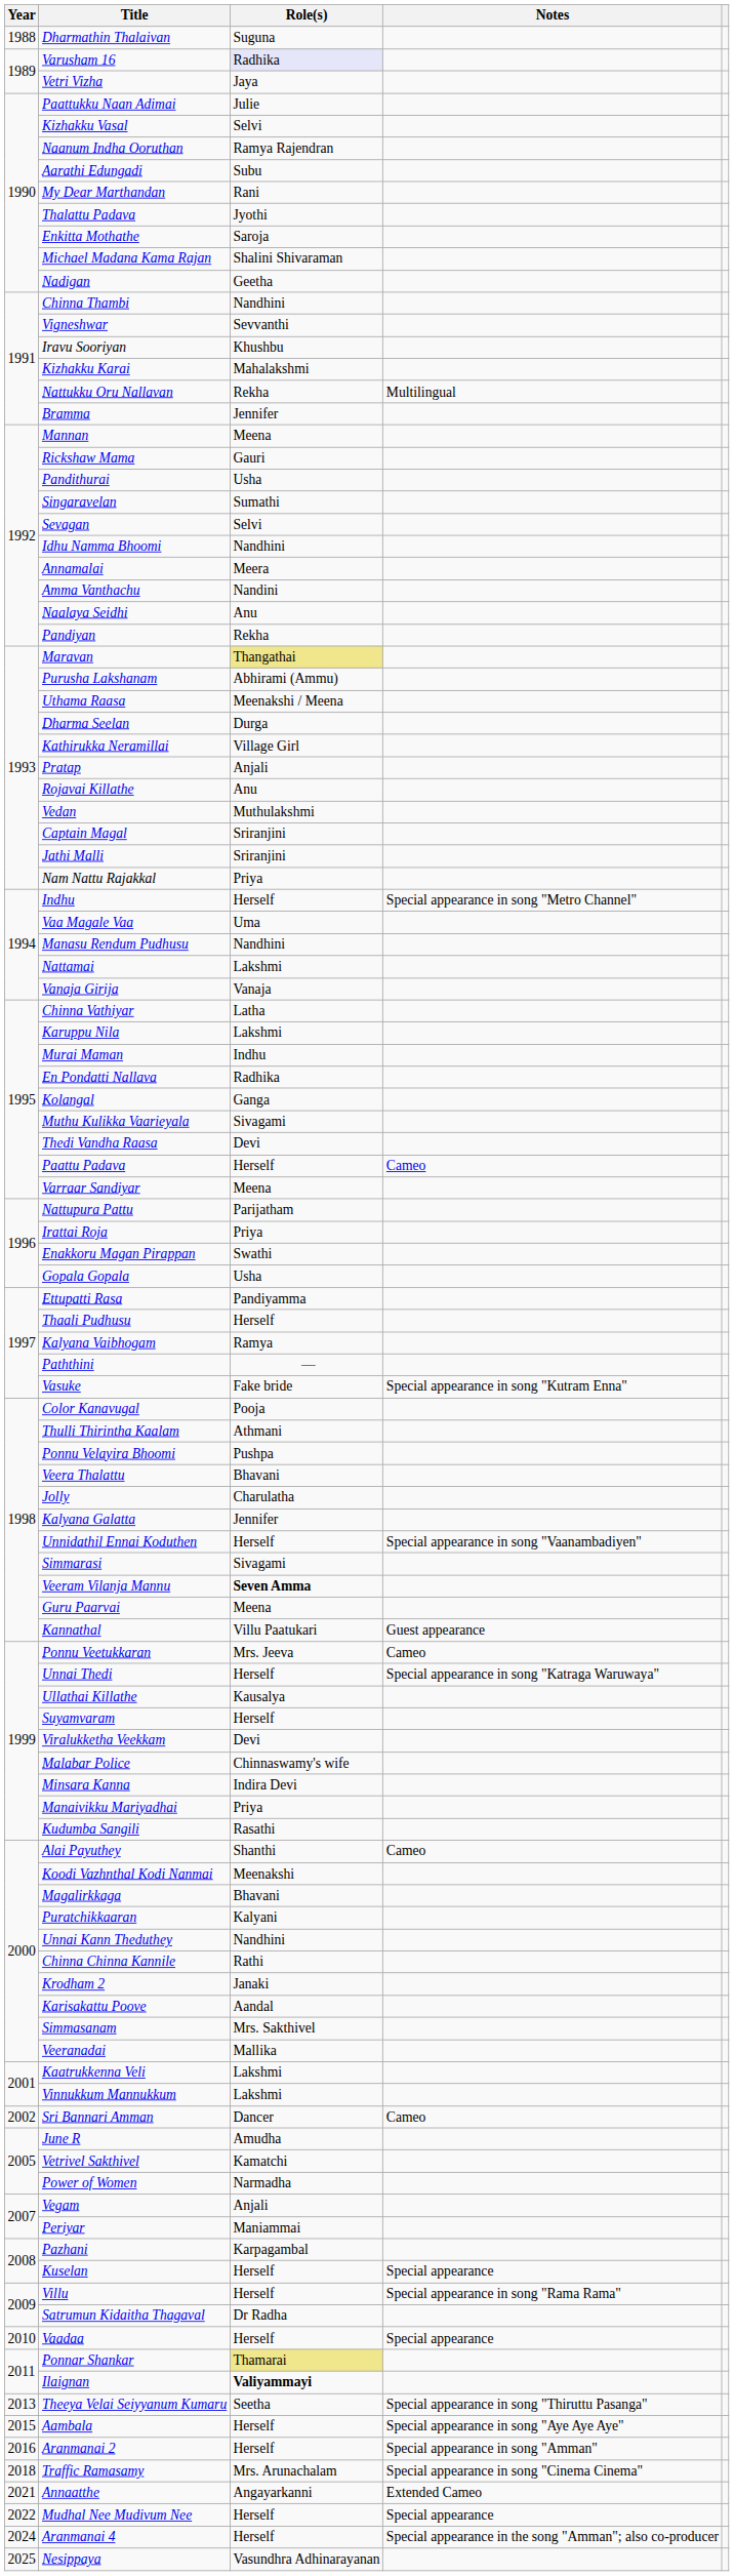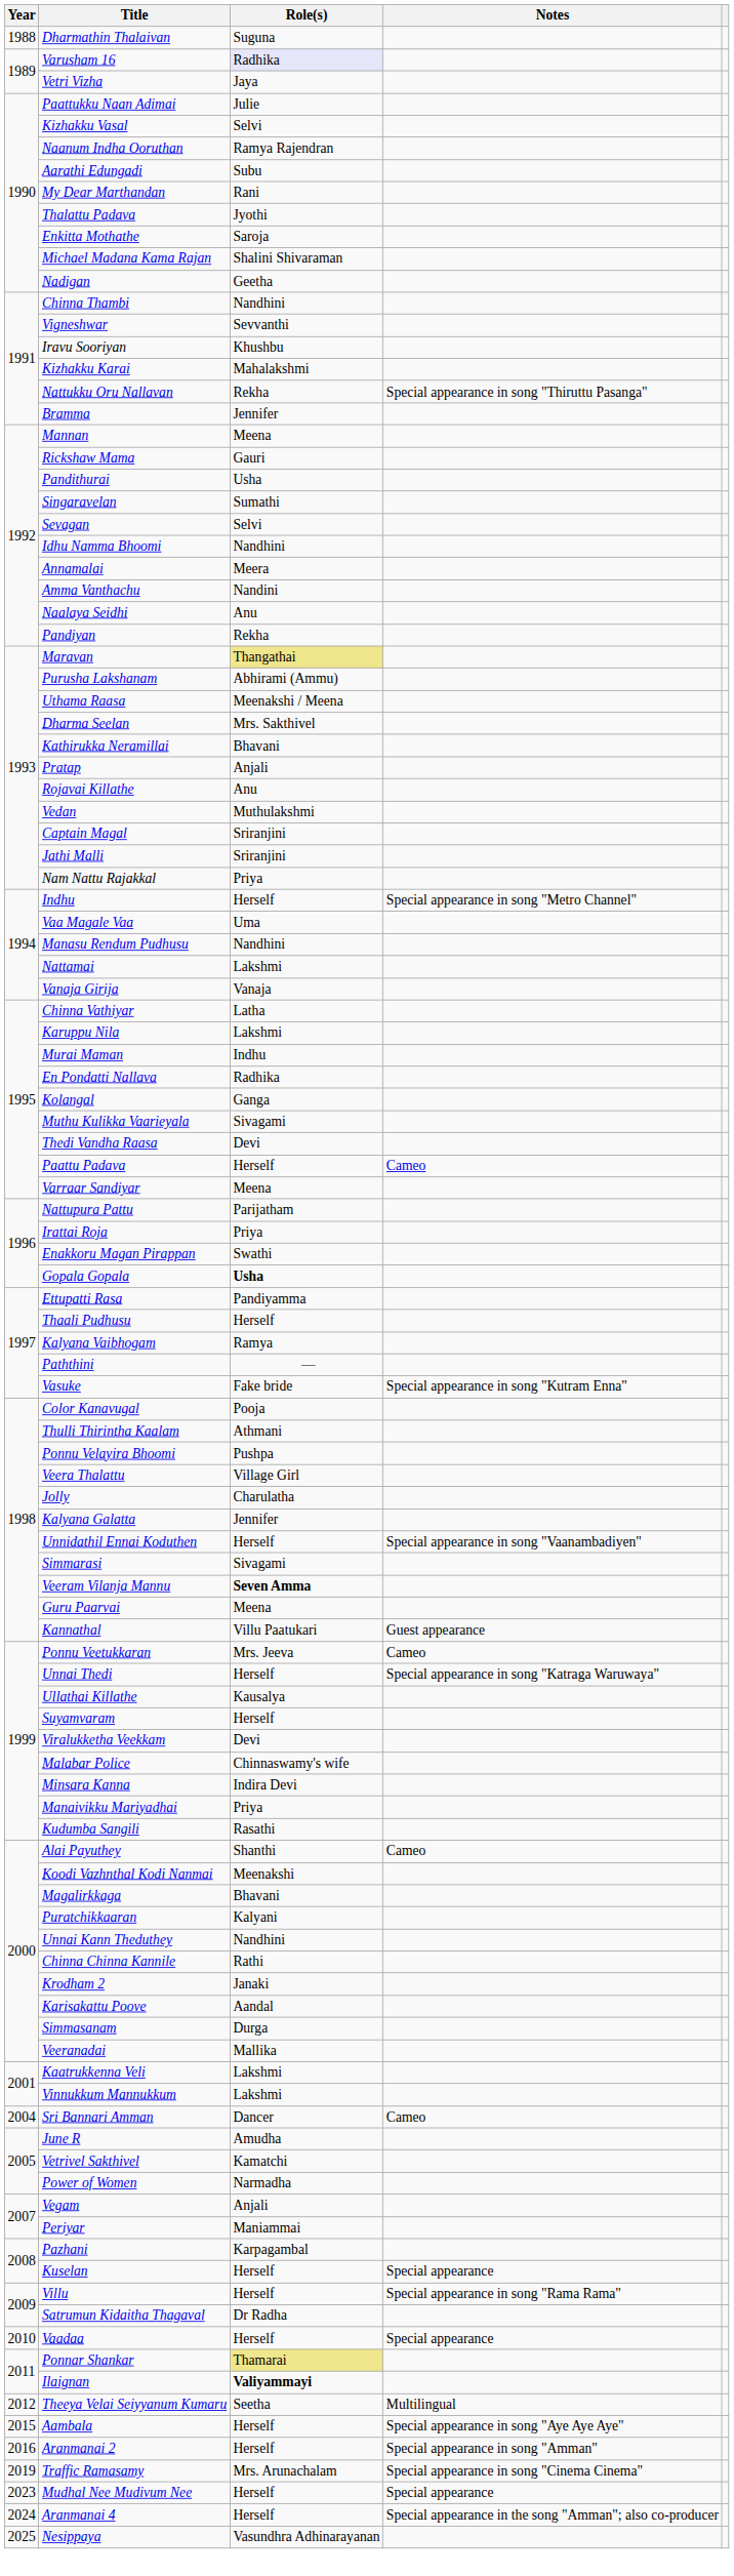 <table class="wikitable sortable" id="filmography">
 <tr>
 <th scope="col">Year</th>
 <th scope="col">Title</th>
 <th scope="col">Role(s)</th>
 <th scope="col" class="unsortable">Notes</th>
 <th scope="col" class="unsortable"></th>
 </tr>
 <tr>
 <td>1988</td>
 <td><em><a href='#'>Dharmathin Thalaivan</a></em></td>
 <td>Suguna</td>
 <td></td>
 <td style="text-align:center;"></td>
 </tr>
 <tr>
 <td rowspan="2">1989</td>
 <td><em><a href='#'>Varusham 16</a></em></td>
 <td style="background: lavender;">Radhika</td>
 <td></td>
 <td style="text-align:center;"></td>
 </tr>
 <tr>
 <td><em><a href='#'>Vetri Vizha</a></em></td>
 <td>Jaya</td>
 <td></td>
 <td style="text-align:center;"></td>
 </tr>
 <tr>
 <td rowspan="9">1990</td>
 <td><em><a href='#'>Paattukku Naan Adimai</a></em></td>
 <td>Julie</td>
 <td></td>
 <td style="text-align:center;"></td>
 </tr>
 <tr>
 <td><em><a href='#'>Kizhakku Vasal</a></em></td>
 <td>Selvi</td>
 <td></td>
 <td style="text-align:center;"></td>
 </tr>
 <tr>
 <td><em><a href='#'>Naanum Indha Ooruthan</a></em></td>
 <td>Ramya Rajendran</td>
 <td></td>
 <td style="text-align:center;"></td>
 </tr>
 <tr>
 <td><em><a href='#'>Aarathi Edungadi</a></em></td>
 <td>Subu</td>
 <td></td>
 <td style="text-align:center;"></td>
 </tr>
 <tr>
 <td><em><a href='#'>My Dear Marthandan</a></em></td>
 <td>Rani</td>
 <td></td>
 <td style="text-align:center;"></td>
 </tr>
 <tr>
 <td><em><a href='#'>Thalattu Padava</a></em></td>
 <td>Jyothi</td>
 <td></td>
 <td style="text-align:center;"></td>
 </tr>
 <tr>
 <td><em><a href='#'>Enkitta Mothathe</a></em></td>
 <td>Saroja</td>
 <td></td>
 <td style="text-align:center;"></td>
 </tr>
 <tr>
 <td><em><a href='#'>Michael Madana Kama Rajan</a></em></td>
 <td>Shalini Shivaraman</td>
 <td></td>
 <td style="text-align:center;"></td>
 </tr>
 <tr>
 <td><em><a href='#'>Nadigan</a></em></td>
 <td>Geetha</td>
 <td></td>
 <td style="text-align:center;"></td>
 </tr>
 <tr>
 <td rowspan="6">1991</td>
 <td><em><a href='#'>Chinna Thambi</a></em></td>
 <td>Nandhini</td>
 <td></td>
 <td style="text-align:center;"></td>
 </tr>
 <tr>
 <td><em><a href='#'>Vigneshwar</a></em></td>
 <td>Sevvanthi</td>
 <td></td>
 <td style="text-align:center;"></td>
 </tr>
 <tr>
 <td><em>Iravu Sooriyan</em></td>
 <td>Khushbu</td>
 <td></td>
 <td style="text-align:center;"></td>
 </tr>
 <tr>
 <td><em><a href='#'>Kizhakku Karai</a></em></td>
 <td>Mahalakshmi</td>
 <td></td>
 <td style="text-align:center;"></td>
 </tr>
 <tr>
 <td><em><a href='#'>Nattukku Oru Nallavan</a></em></td>
 <td>Rekha</td>
-<td>Multilingual</td>
+<td>Special appearance in song "Thiruttu Pasanga"</td>
 <td></td>
 </tr>
 <tr>
 <td><em><a href='#'>Bramma</a></em></td>
 <td>Jennifer</td>
 <td></td>
 <td style="text-align:center;"></td>
 </tr>
 <tr>
 <td rowspan="10">1992</td>
 <td><em><a href='#'>Mannan</a></em></td>
 <td>Meena</td>
 <td></td>
 <td style="text-align:center;"></td>
 </tr>
 <tr>
 <td><em><a href='#'>Rickshaw Mama</a></em></td>
 <td>Gauri</td>
 <td></td>
 <td style="text-align:center;"></td>
 </tr>
 <tr>
 <td><em><a href='#'>Pandithurai</a></em></td>
 <td>Usha</td>
 <td></td>
 <td style="text-align:center;"></td>
 </tr>
 <tr>
 <td><em><a href='#'>Singaravelan</a></em></td>
 <td>Sumathi</td>
 <td></td>
 <td style="text-align:center;"></td>
 </tr>
 <tr>
 <td><em><a href='#'>Sevagan</a></em></td>
 <td>Selvi</td>
 <td></td>
 <td style="text-align:center;"></td>
 </tr>
 <tr>
 <td><em><a href='#'>Idhu Namma Bhoomi</a></em></td>
 <td>Nandhini</td>
 <td></td>
 <td style="text-align:center;"></td>
 </tr>
 <tr>
 <td><em><a href='#'>Annamalai</a></em></td>
 <td>Meera</td>
 <td></td>
 <td style="text-align:center;"></td>
 </tr>
 <tr>
 <td><em><a href='#'>Amma Vanthachu</a></em></td>
 <td>Nandini</td>
 <td></td>
 <td style="text-align:center;"></td>
 </tr>
 <tr>
 <td><em><a href='#'>Naalaya Seidhi</a></em></td>
 <td>Anu</td>
 <td></td>
 <td style="text-align:center;"></td>
 </tr>
 <tr>
 <td><em><a href='#'>Pandiyan</a></em></td>
 <td>Rekha</td>
 <td></td>
 <td style="text-align:center;"></td>
 </tr>
 <tr>
 <td rowspan="11">1993</td>
 <td><em><a href='#'>Maravan</a></em></td>
 <td style="background: khaki;">Thangathai</td>
 <td></td>
 <td style="text-align:center;"></td>
 </tr>
 <tr>
 <td><em><a href='#'>Purusha Lakshanam</a></em></td>
 <td>Abhirami (Ammu)</td>
 <td></td>
 <td style="text-align:center;"></td>
 </tr>
 <tr>
 <td><em><a href='#'>Uthama Raasa</a></em></td>
 <td>Meenakshi / Meena</td>
 <td></td>
 <td style="text-align:center;"></td>
 </tr>
 <tr>
 <td><em><a href='#'>Dharma Seelan</a></em></td>
-<td>Durga</td>
+<td>Mrs. Sakthivel</td>
 <td></td>
 <td style="text-align:center;"></td>
 </tr>
 <tr>
 <td><em><a href='#'>Kathirukka Neramillai</a></em></td>
-<td>Village Girl</td>
+<td>Bhavani</td>
 <td></td>
 <td style="text-align:center;"></td>
 </tr>
 <tr>
 <td><em><a href='#'>Pratap</a></em></td>
 <td>Anjali</td>
 <td></td>
 <td style="text-align:center;"></td>
 </tr>
 <tr>
 <td><em><a href='#'>Rojavai Killathe</a></em></td>
 <td>Anu</td>
 <td></td>
 <td style="text-align:center;"></td>
 </tr>
 <tr>
 <td><em><a href='#'>Vedan</a></em></td>
 <td>Muthulakshmi</td>
 <td></td>
 <td style="text-align:center;"></td>
 </tr>
 <tr>
 <td><em><a href='#'>Captain Magal</a></em></td>
 <td>Sriranjini</td>
 <td></td>
 <td style="text-align:center;"></td>
 </tr>
 <tr>
 <td><em><a href='#'>Jathi Malli</a></em></td>
 <td>Sriranjini</td>
 <td></td>
 <td style="text-align:center;"></td>
 </tr>
 <tr>
 <td><em>Nam Nattu Rajakkal</em></td>
 <td>Priya</td>
 <td></td>
 <td style="text-align:center;"></td>
 </tr>
 <tr>
 <td rowspan="5">1994</td>
 <td><em><a href='#'>Indhu</a></em></td>
 <td>Herself</td>
 <td>Special appearance in song "Metro Channel"</td>
 <td style="text-align:center;"></td>
 </tr>
 <tr>
 <td><em><a href='#'>Vaa Magale Vaa</a></em></td>
 <td>Uma</td>
 <td></td>
 <td style="text-align:center;"></td>
 </tr>
 <tr>
 <td><em><a href='#'>Manasu Rendum Pudhusu</a></em></td>
 <td>Nandhini</td>
 <td></td>
 <td style="text-align:center;"></td>
 </tr>
 <tr>
 <td><em><a href='#'>Nattamai</a></em></td>
 <td>Lakshmi</td>
 <td></td>
 <td style="text-align:center;"></td>
 </tr>
 <tr>
 <td><em><a href='#'>Vanaja Girija</a></em></td>
 <td>Vanaja</td>
 <td></td>
 <td style="text-align:center;"></td>
 </tr>
 <tr>
 <td rowspan="9">1995</td>
 <td><em><a href='#'>Chinna Vathiyar</a></em></td>
 <td>Latha</td>
 <td></td>
 <td style="text-align:center;"></td>
 </tr>
 <tr>
 <td><em><a href='#'>Karuppu Nila</a></em></td>
 <td>Lakshmi</td>
 <td></td>
 <td style="text-align:center;"></td>
 </tr>
 <tr>
 <td><em><a href='#'>Murai Maman</a></em></td>
 <td>Indhu</td>
 <td></td>
 <td style="text-align:center;"></td>
 </tr>
 <tr>
 <td><em><a href='#'>En Pondatti Nallava</a></em></td>
 <td>Radhika</td>
 <td></td>
 <td style="text-align:center;"></td>
 </tr>
 <tr>
 <td><em><a href='#'>Kolangal</a></em></td>
 <td>Ganga</td>
 <td></td>
 <td style="text-align:center;"></td>
 </tr>
 <tr>
 <td><em><a href='#'>Muthu Kulikka Vaarieyala</a></em></td>
 <td>Sivagami</td>
 <td></td>
 <td style="text-align:center;"></td>
 </tr>
 <tr>
 <td><em><a href='#'>Thedi Vandha Raasa</a></em></td>
 <td>Devi</td>
 <td></td>
 <td style="text-align:center;"></td>
 </tr>
 <tr>
 <td><em><a href='#'>Paattu Padava</a></em></td>
 <td>Herself</td>
 <td><a href='#'>Cameo</a></td>
 <td style="text-align:center;"></td>
 </tr>
 <tr>
 <td><em><a href='#'>Varraar Sandiyar</a></em></td>
 <td>Meena</td>
 <td></td>
 <td style="text-align:center;"></td>
 </tr>
 <tr>
 <td rowspan="4">1996</td>
 <td><em><a href='#'>Nattupura Pattu</a></em></td>
 <td>Parijatham</td>
 <td></td>
 <td style="text-align:center;"></td>
 </tr>
 <tr>
 <td><em><a href='#'>Irattai Roja</a></em></td>
 <td>Priya</td>
 <td></td>
 <td style="text-align:center;"></td>
 </tr>
 <tr>
 <td><em><a href='#'>Enakkoru Magan Pirappan</a></em></td>
 <td>Swathi</td>
 <td></td>
 <td style="text-align:center;"></td>
 </tr>
 <tr>
 <td><em><a href='#'>Gopala Gopala</a></em></td>
-<td>Usha</td>
+<td><strong>Usha</strong></td>
 <td></td>
 <td style="text-align:center;"></td>
 </tr>
 <tr>
 <td rowspan="5">1997</td>
 <td><em><a href='#'>Ettupatti Rasa</a></em></td>
 <td>Pandiyamma</td>
 <td></td>
 <td style="text-align:center;"></td>
 </tr>
 <tr>
 <td><em><a href='#'>Thaali Pudhusu</a></em></td>
 <td>Herself</td>
 <td></td>
 <td style="text-align:center;"></td>
 </tr>
 <tr>
 <td><em><a href='#'>Kalyana Vaibhogam</a></em></td>
 <td>Ramya</td>
 <td></td>
 <td style="text-align:center;"></td>
 </tr>
 <tr>
 <td><em><a href='#'>Paththini</a></em></td>
 <td style="text-align:center;"> —</td>
 <td></td>
 <td style="text-align:center;"></td>
 </tr>
 <tr>
 <td><em><a href='#'>Vasuke</a></em></td>
 <td>Fake bride</td>
 <td>Special appearance in song "Kutram Enna"</td>
 <td style="text-align:center;"></td>
 </tr>
 <tr>
 <td rowspan="11">1998</td>
 <td><em><a href='#'>Color Kanavugal</a></em></td>
 <td>Pooja</td>
 <td></td>
 <td style="text-align:center;"></td>
 </tr>
 <tr>
 <td><em><a href='#'>Thulli Thirintha Kaalam</a></em></td>
 <td>Athmani</td>
 <td></td>
 <td style="text-align:center;"></td>
 </tr>
 <tr>
 <td><em><a href='#'>Ponnu Velayira Bhoomi</a></em></td>
 <td>Pushpa</td>
 <td></td>
 <td style="text-align:center;"></td>
 </tr>
 <tr>
 <td><em><a href='#'>Veera Thalattu</a></em></td>
-<td>Bhavani</td>
+<td>Village Girl</td>
 <td></td>
 <td style="text-align:center;"></td>
 </tr>
 <tr>
 <td><em><a href='#'>Jolly</a></em></td>
 <td>Charulatha</td>
 <td></td>
 <td style="text-align:center;"></td>
 </tr>
 <tr>
 <td><em><a href='#'>Kalyana Galatta</a></em></td>
 <td>Jennifer</td>
 <td></td>
 <td style="text-align:center;"></td>
 </tr>
 <tr>
 <td><em><a href='#'>Unnidathil Ennai Koduthen</a></em></td>
 <td>Herself</td>
 <td>Special appearance in song "Vaanambadiyen"</td>
 <td style="text-align:center;"></td>
 </tr>
 <tr>
 <td><em><a href='#'>Simmarasi</a></em></td>
 <td>Sivagami</td>
 <td></td>
 <td style="text-align:center;"></td>
 </tr>
 <tr>
 <td><em><a href='#'>Veeram Vilanja Mannu</a></em></td>
 <td><strong>Seven Amma</strong></td>
 <td></td>
 <td style="text-align:center;"></td>
 </tr>
 <tr>
 <td><em><a href='#'>Guru Paarvai</a></em></td>
 <td>Meena</td>
 <td></td>
 <td style="text-align:center;"></td>
 </tr>
 <tr>
 <td><em><a href='#'>Kannathal</a></em></td>
 <td>Villu Paatukari</td>
 <td>Guest appearance</td>
 <td></td>
 </tr>
 <tr>
 <td rowspan="9">1999</td>
 <td><em><a href='#'>Ponnu Veetukkaran</a></em></td>
 <td>Mrs. Jeeva</td>
 <td>Cameo</td>
 <td style="text-align:center;"></td>
 </tr>
 <tr>
 <td><em><a href='#'>Unnai Thedi</a></em></td>
 <td>Herself</td>
 <td>Special appearance in song "Katraga Waruwaya"</td>
 <td style="text-align:center;"></td>
 </tr>
 <tr>
 <td><em><a href='#'>Ullathai Killathe</a></em></td>
 <td>Kausalya</td>
 <td></td>
 <td style="text-align:center;"></td>
 </tr>
 <tr>
 <td><em><a href='#'>Suyamvaram</a></em></td>
 <td>Herself</td>
 <td></td>
 <td style="text-align:center;"></td>
 </tr>
 <tr>
 <td><em><a href='#'>Viralukketha Veekkam</a></em></td>
 <td>Devi</td>
 <td></td>
 <td style="text-align:center;"></td>
 </tr>
 <tr>
 <td><em><a href='#'>Malabar Police</a></em></td>
 <td>Chinnaswamy's wife</td>
 <td></td>
 <td style="text-align:center;"></td>
 </tr>
 <tr>
 <td><em><a href='#'>Minsara Kanna</a></em></td>
 <td>Indira Devi</td>
 <td></td>
 <td style="text-align:center;"></td>
 </tr>
 <tr>
 <td><em><a href='#'>Manaivikku Mariyadhai</a></em></td>
 <td>Priya</td>
 <td></td>
 <td style="text-align:center;"></td>
 </tr>
 <tr>
 <td><em><a href='#'>Kudumba Sangili</a></em></td>
 <td>Rasathi</td>
 <td></td>
 <td style="text-align:center;"></td>
 </tr>
 <tr>
 <td rowspan="10">2000</td>
 <td><em><a href='#'>Alai Payuthey</a></em></td>
 <td>Shanthi</td>
 <td>Cameo</td>
 <td style="text-align:center;"></td>
 </tr>
 <tr>
 <td><em><a href='#'>Koodi Vazhnthal Kodi Nanmai</a></em></td>
 <td>Meenakshi</td>
 <td></td>
 <td style="text-align:center;"></td>
 </tr>
 <tr>
 <td><em><a href='#'>Magalirkkaga</a></em></td>
 <td>Bhavani</td>
 <td></td>
 <td style="text-align:center;"></td>
 </tr>
 <tr>
 <td><em><a href='#'>Puratchikkaaran</a></em></td>
 <td>Kalyani</td>
 <td></td>
 <td style="text-align:center;"></td>
 </tr>
 <tr>
 <td><em><a href='#'>Unnai Kann Theduthey</a></em></td>
 <td>Nandhini</td>
 <td></td>
 <td style="text-align:center;"></td>
 </tr>
 <tr>
 <td><em><a href='#'>Chinna Chinna Kannile</a></em></td>
 <td>Rathi</td>
 <td></td>
 <td style="text-align:center;"></td>
 </tr>
 <tr>
 <td><em><a href='#'>Krodham 2</a></em></td>
 <td>Janaki</td>
 <td></td>
 <td style="text-align:center;"></td>
 </tr>
 <tr>
 <td><em><a href='#'>Karisakattu Poove</a></em></td>
 <td>Aandal</td>
 <td></td>
 <td style="text-align:center;"></td>
 </tr>
 <tr>
 <td><em><a href='#'>Simmasanam</a></em></td>
-<td>Mrs. Sakthivel</td>
+<td>Durga</td>
 <td></td>
 <td style="text-align:center;"></td>
 </tr>
 <tr>
 <td><em><a href='#'>Veeranadai</a></em></td>
 <td>Mallika</td>
 <td></td>
 <td style="text-align:center;"></td>
 </tr>
 <tr>
 <td rowspan="2">2001</td>
 <td><em><a href='#'>Kaatrukkenna Veli</a></em></td>
 <td>Lakshmi</td>
 <td></td>
 <td style="text-align:center;"></td>
 </tr>
 <tr>
 <td><em><a href='#'>Vinnukkum Mannukkum</a></em></td>
 <td>Lakshmi</td>
 <td></td>
 <td style="text-align:center;"></td>
 </tr>
 <tr>
-<td>2002</td>
+<td>2004</td>
 <td><em><a href='#'>Sri Bannari Amman</a></em></td>
 <td>Dancer</td>
 <td>Cameo</td>
 <td style="text-align:center;"></td>
 </tr>
 <tr>
 <td rowspan="3">2005</td>
 <td><em><a href='#'>June R</a></em></td>
 <td>Amudha</td>
 <td></td>
 <td style="text-align:center;"></td>
 </tr>
 <tr>
 <td><em><a href='#'>Vetrivel Sakthivel</a></em></td>
 <td>Kamatchi</td>
 <td></td>
 <td style="text-align:center;"></td>
 </tr>
 <tr>
 <td><em><a href='#'>Power of Women</a></em></td>
 <td>Narmadha</td>
 <td></td>
 <td style="text-align:center;"></td>
 </tr>
 <tr>
 <td rowspan="2">2007</td>
 <td><em><a href='#'>Vegam</a></em></td>
 <td>Anjali</td>
 <td></td>
 <td style="text-align:center;"></td>
 </tr>
 <tr>
 <td><em><a href='#'>Periyar</a></em></td>
 <td>Maniammai</td>
 <td></td>
 <td style="text-align:center;"><br></td>
 </tr>
 <tr>
 <td rowspan="2">2008</td>
 <td><em><a href='#'>Pazhani</a></em></td>
 <td>Karpagambal</td>
 <td></td>
 <td style="text-align:center;"></td>
 </tr>
 <tr>
 <td><em><a href='#'>Kuselan</a></em></td>
 <td>Herself</td>
 <td>Special appearance</td>
 <td style="text-align:center;"></td>
 </tr>
 <tr>
 <td rowspan="2">2009</td>
 <td><em><a href='#'>Villu</a></em></td>
 <td>Herself</td>
 <td>Special appearance in song "Rama Rama"</td>
 <td style="text-align:center;"></td>
 </tr>
 <tr>
 <td><em><a href='#'>Satrumun Kidaitha Thagaval</a></em></td>
 <td>Dr Radha</td>
 <td></td>
 <td style="text-align:center;"></td>
 </tr>
 <tr>
 <td>2010</td>
 <td><em><a href='#'>Vaadaa</a></em></td>
 <td>Herself</td>
 <td>Special appearance</td>
 <td style="text-align:center;"></td>
 </tr>
 <tr>
 <td rowspan="2">2011</td>
 <td><em><a href='#'>Ponnar Shankar</a></em></td>
 <td style="background: khaki;">Thamarai</td>
 <td></td>
 <td style="text-align:center;"></td>
 </tr>
 <tr>
 <td><em><a href='#'>Ilaignan</a></em></td>
 <td><strong>Valiyammayi</strong></td>
 <td></td>
 <td style="text-align:center;"></td>
 </tr>
 <tr>
-<td>2013</td>
+<td>2012</td>
 <td><em><a href='#'>Theeya Velai Seiyyanum Kumaru</a></em></td>
 <td>Seetha</td>
-<td>Special appearance in song "Thiruttu Pasanga"</td>
+<td>Multilingual</td>
 <td style="text-align:center;"></td>
 </tr>
 <tr>
 <td>2015</td>
 <td><em><a href='#'>Aambala</a></em></td>
 <td>Herself</td>
 <td>Special appearance in song "Aye Aye Aye"</td>
 <td style="text-align:center;"></td>
 </tr>
 <tr>
 <td>2016</td>
 <td><em><a href='#'>Aranmanai 2</a></em></td>
 <td>Herself</td>
 <td>Special appearance in song "Amman"</td>
 <td style="text-align:center;"></td>
 </tr>
 <tr>
-<td>2018</td>
+<td>2019</td>
 <td><em><a href='#'>Traffic Ramasamy</a></em></td>
 <td>Mrs. Arunachalam</td>
 <td>Special appearance in song "Cinema Cinema"</td>
 <td style="text-align:center;"></td>
 </tr>
 <tr>
-<td>2021</td>
-<td><em><a href='#'>Annaatthe</a></em></td>
-<td>Angayarkanni</td>
-<td>Extended Cameo</td>
-<td style="text-align:center;"></td>
-</tr>
-<tr>
-<td>2022</td>
+<td>2023</td>
 <td><em><a href='#'>Mudhal Nee Mudivum Nee</a></em></td>
 <td>Herself</td>
 <td>Special appearance</td>
 <td style="text-align:center;"></td>
 </tr>
 <tr>
 <td>2024</td>
 <td><em><a href='#'>Aranmanai 4</a></em></td>
 <td>Herself</td>
 <td>Special appearance in the song "Amman"; also co-producer</td>
 <td style="text-align:center;"></td>
 </tr>
 <tr>
 <td>2025</td>
 <td><em><a href='#'>Nesippaya</a></em></td>
 <td>Vasundhra Adhinarayanan</td>
 <td></td>
 <td></td>
 </tr>
 </table>
